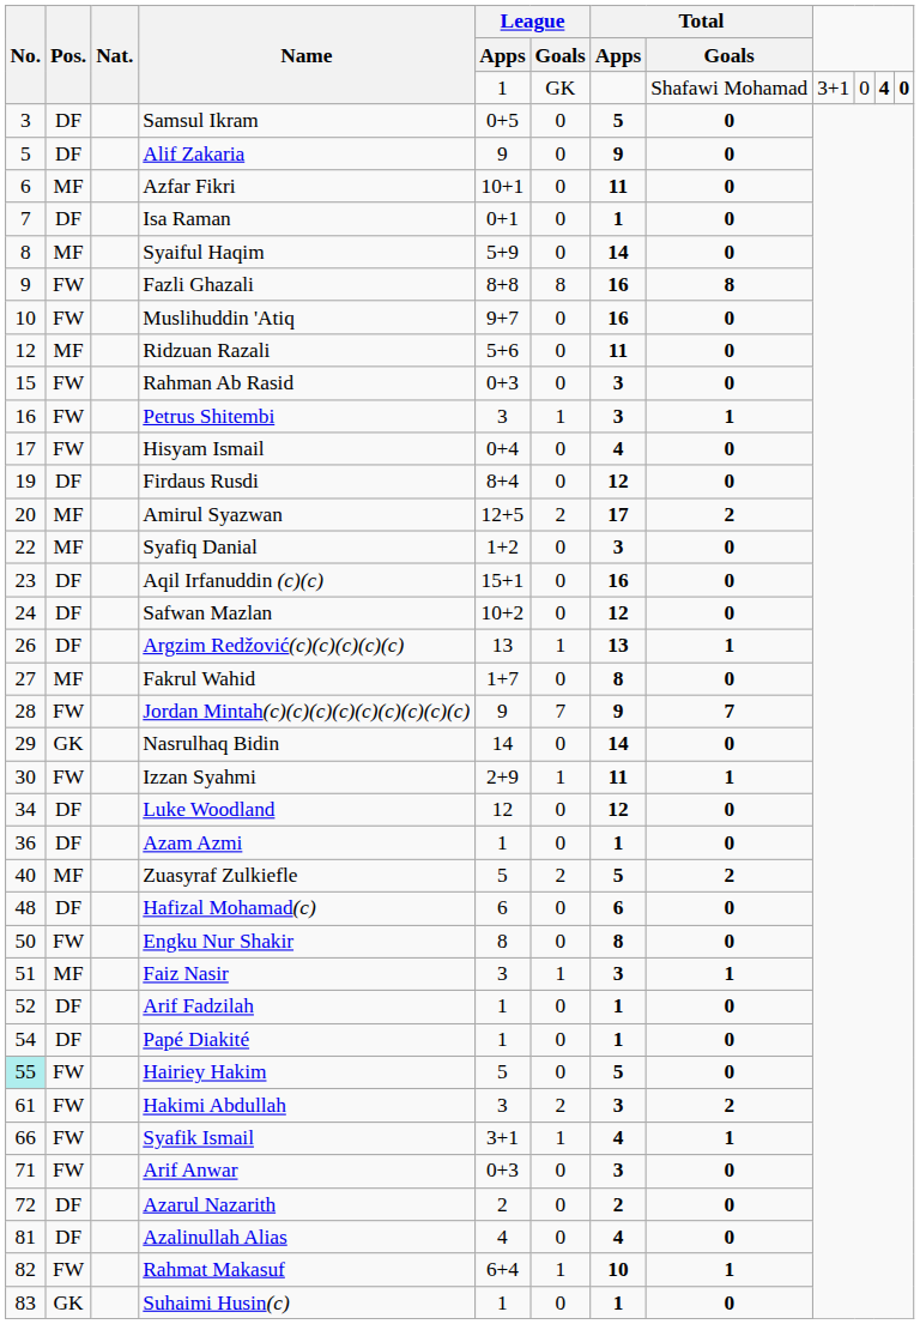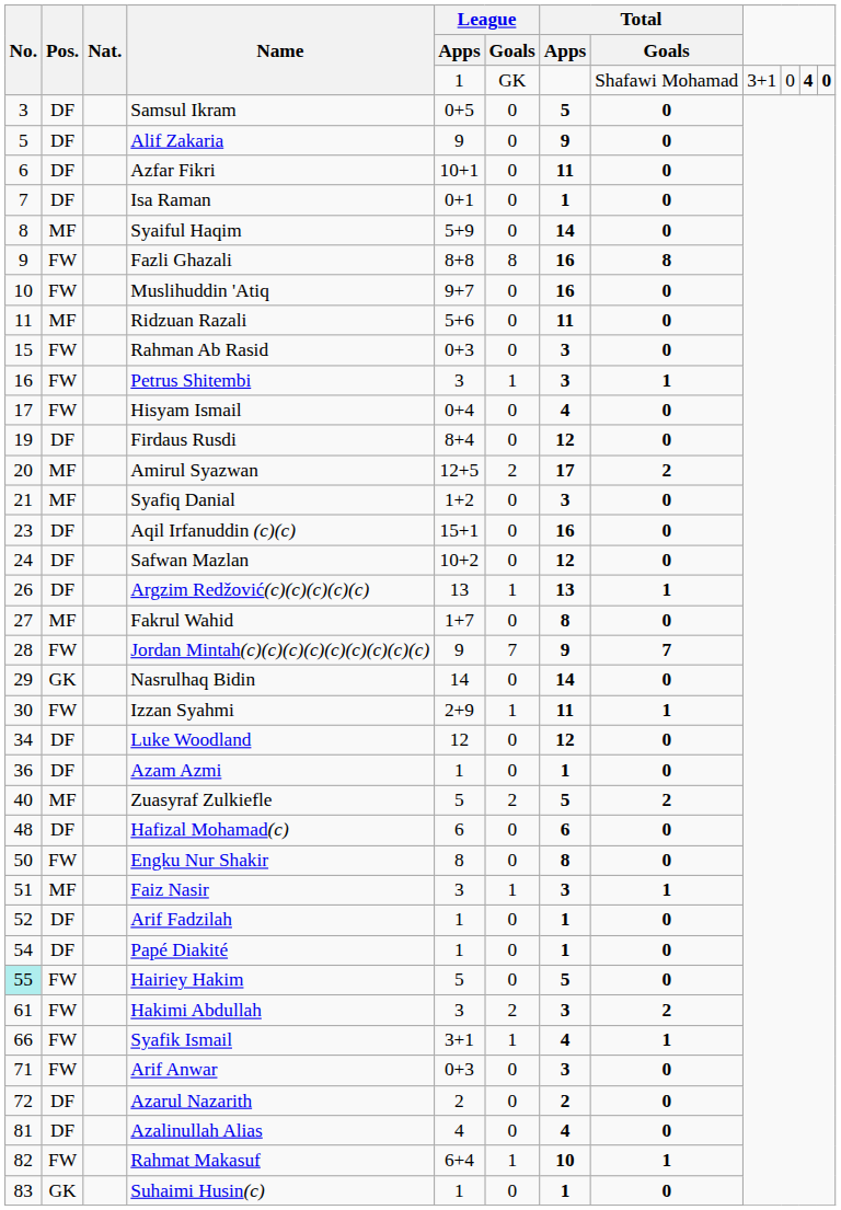 <table class="wikitable sortable" style="text-align:center">
 <tr>
 <th rowspan="3">No.</th>
 <th rowspan="3">Pos.</th>
 <th rowspan="3">Nat.</th>
 <th rowspan="3">Name</th>
 <th colspan="2"><a href='#'>League</a></th>
 <th colspan="2">Total</th>
 </tr>
 <tr>
 <th>Apps</th>
 <th>Goals</th>
 <th>Apps</th>
 <th>Goals</th>
 </tr>
 <tr>
 <td>1</td>
 <td>GK</td>
 <td></td>
 <td align=left>Shafawi Mohamad</td>
 <td>3+1</td>
 <td>0</td>
 <td><strong>4</strong></td>
 <td><strong>0</strong></td>
 </tr>
 <tr>
 <td>3</td>
 <td>DF</td>
 <td></td>
 <td align=left>Samsul Ikram</td>
 <td>0+5</td>
 <td>0</td>
 <td><strong>5</strong></td>
 <td><strong>0</strong></td>
 </tr>
 <tr>
 <td>5</td>
 <td>DF</td>
 <td></td>
 <td align=left><a href='#'>Alif Zakaria</a></td>
 <td>9</td>
 <td>0</td>
 <td><strong>9</strong></td>
 <td><strong>0</strong></td>
 </tr>
 <tr>
 <td>6</td>
-<td>MF</td>
+<td>DF</td>
 <td></td>
 <td align=left>Azfar Fikri</td>
 <td>10+1</td>
 <td>0</td>
 <td><strong>11</strong></td>
 <td><strong>0</strong></td>
 </tr>
 <tr>
 <td>7</td>
 <td>DF</td>
 <td></td>
 <td align=left>Isa Raman</td>
 <td>0+1</td>
 <td>0</td>
 <td><strong>1</strong></td>
 <td><strong>0</strong></td>
 </tr>
 <tr>
 <td>8</td>
 <td>MF</td>
 <td></td>
 <td align=left>Syaiful Haqim</td>
 <td>5+9</td>
 <td>0</td>
 <td><strong>14</strong></td>
 <td><strong>0</strong></td>
 </tr>
 <tr>
 <td>9</td>
 <td>FW</td>
 <td></td>
 <td align=left>Fazli Ghazali</td>
 <td>8+8</td>
 <td>8</td>
 <td><strong>16</strong></td>
 <td><strong>8</strong></td>
 </tr>
 <tr>
 <td>10</td>
 <td>FW</td>
 <td></td>
 <td align=left>Muslihuddin 'Atiq</td>
 <td>9+7</td>
 <td>0</td>
 <td><strong>16</strong></td>
 <td><strong>0</strong></td>
 </tr>
 <tr>
-<td>12</td>
+<td>11</td>
 <td>MF</td>
 <td></td>
 <td align=left>Ridzuan Razali</td>
 <td>5+6</td>
 <td>0</td>
 <td><strong>11</strong></td>
 <td><strong>0</strong></td>
 </tr>
 <tr>
 <td>15</td>
 <td>FW</td>
 <td></td>
 <td align=left>Rahman Ab Rasid</td>
 <td>0+3</td>
 <td>0</td>
 <td><strong>3</strong></td>
 <td><strong>0</strong></td>
 </tr>
 <tr>
 <td>16</td>
 <td>FW</td>
 <td></td>
 <td align=left><a href='#'>Petrus Shitembi</a></td>
 <td>3</td>
 <td>1</td>
 <td><strong>3</strong></td>
 <td><strong>1</strong></td>
 </tr>
 <tr>
 <td>17</td>
 <td>FW</td>
 <td></td>
 <td align=left>Hisyam Ismail</td>
 <td>0+4</td>
 <td>0</td>
 <td><strong>4</strong></td>
 <td><strong>0</strong></td>
 </tr>
 <tr>
 <td>19</td>
 <td>DF</td>
 <td></td>
 <td align=left>Firdaus Rusdi</td>
 <td>8+4</td>
 <td>0</td>
 <td><strong>12</strong></td>
 <td><strong>0</strong></td>
 </tr>
 <tr>
 <td>20</td>
 <td>MF</td>
 <td></td>
 <td align=left>Amirul Syazwan</td>
 <td>12+5</td>
 <td>2</td>
 <td><strong>17</strong></td>
 <td><strong>2</strong></td>
 </tr>
 <tr>
-<td>22</td>
+<td>21</td>
 <td>MF</td>
 <td></td>
 <td align=left>Syafiq Danial</td>
 <td>1+2</td>
 <td>0</td>
 <td><strong>3</strong></td>
 <td><strong>0</strong></td>
 </tr>
 <tr>
 <td>23</td>
 <td>DF</td>
 <td></td>
 <td align=left>Aqil Irfanuddin <em>(c)(c)</em></td>
 <td>15+1</td>
 <td>0</td>
 <td><strong>16</strong></td>
 <td><strong>0</strong></td>
 </tr>
 <tr>
 <td>24</td>
 <td>DF</td>
 <td></td>
 <td align=left>Safwan Mazlan</td>
 <td>10+2</td>
 <td>0</td>
 <td><strong>12</strong></td>
 <td><strong>0</strong></td>
 </tr>
 <tr>
 <td>26</td>
 <td>DF</td>
 <td></td>
 <td align=left><a href='#'>Argzim Redžović</a><em>(c)(c)(c)(c)(c)</em></td>
 <td>13</td>
 <td>1</td>
 <td><strong>13</strong></td>
 <td><strong>1</strong></td>
 </tr>
 <tr>
 <td>27</td>
 <td>MF</td>
 <td></td>
 <td align=left>Fakrul Wahid</td>
 <td>1+7</td>
 <td>0</td>
 <td><strong>8</strong></td>
 <td><strong>0</strong></td>
 </tr>
 <tr>
 <td>28</td>
 <td>FW</td>
 <td></td>
 <td align=left><a href='#'>Jordan Mintah</a><em>(c)(c)(c)(c)(c)(c)(c)(c)(c)</em></td>
 <td>9</td>
 <td>7</td>
 <td><strong>9</strong></td>
 <td><strong>7</strong></td>
 </tr>
 <tr>
 <td>29</td>
 <td>GK</td>
 <td></td>
 <td align=left>Nasrulhaq Bidin</td>
 <td>14</td>
 <td>0</td>
 <td><strong>14</strong></td>
 <td><strong>0</strong></td>
 </tr>
 <tr>
 <td>30</td>
 <td>FW</td>
 <td></td>
 <td align=left>Izzan Syahmi</td>
 <td>2+9</td>
 <td>1</td>
 <td><strong>11</strong></td>
 <td><strong>1</strong></td>
 </tr>
 <tr>
 <td>34</td>
 <td>DF</td>
 <td></td>
 <td align=left><a href='#'>Luke Woodland</a></td>
 <td>12</td>
 <td>0</td>
 <td><strong>12</strong></td>
 <td><strong>0</strong></td>
 </tr>
 <tr>
 <td>36</td>
 <td>DF</td>
 <td></td>
 <td align=left><a href='#'>Azam Azmi</a></td>
 <td>1</td>
 <td>0</td>
 <td><strong>1</strong></td>
 <td><strong>0</strong></td>
 </tr>
 <tr>
 <td>40</td>
 <td>MF</td>
 <td></td>
 <td align=left>Zuasyraf Zulkiefle</td>
 <td>5</td>
 <td>2</td>
 <td><strong>5</strong></td>
 <td><strong>2</strong></td>
 </tr>
 <tr>
 <td>48</td>
 <td>DF</td>
 <td></td>
 <td align=left><a href='#'>Hafizal Mohamad</a><em>(c)</em></td>
 <td>6</td>
 <td>0</td>
 <td><strong>6</strong></td>
 <td><strong>0</strong></td>
 </tr>
 <tr>
 <td>50</td>
 <td>FW</td>
 <td></td>
 <td align=left><a href='#'>Engku Nur Shakir</a></td>
 <td>8</td>
 <td>0</td>
 <td><strong>8</strong></td>
 <td><strong>0</strong></td>
 </tr>
 <tr>
 <td>51</td>
 <td>MF</td>
 <td></td>
 <td align=left><a href='#'>Faiz Nasir</a></td>
 <td>3</td>
 <td>1</td>
 <td><strong>3</strong></td>
 <td><strong>1</strong></td>
 </tr>
 <tr>
 <td>52</td>
 <td>DF</td>
 <td></td>
 <td align=left><a href='#'>Arif Fadzilah</a></td>
 <td>1</td>
 <td>0</td>
 <td><strong>1</strong></td>
 <td><strong>0</strong></td>
 </tr>
 <tr>
 <td>54</td>
 <td>DF</td>
 <td></td>
 <td align=left><a href='#'>Papé Diakité</a></td>
 <td>1</td>
 <td>0</td>
 <td><strong>1</strong></td>
 <td><strong>0</strong></td>
 </tr>
 <tr>
 <td style="background: paleturquoise;">55</td>
 <td>FW</td>
 <td></td>
 <td align=left><a href='#'>Hairiey Hakim</a></td>
 <td>5</td>
 <td>0</td>
 <td><strong>5</strong></td>
 <td><strong>0</strong></td>
 </tr>
 <tr>
 <td>61</td>
 <td>FW</td>
 <td></td>
 <td align=left><a href='#'>Hakimi Abdullah</a></td>
 <td>3</td>
 <td>2</td>
 <td><strong>3</strong></td>
 <td><strong>2</strong></td>
 </tr>
 <tr>
 <td>66</td>
 <td>FW</td>
 <td></td>
 <td align=left><a href='#'>Syafik Ismail</a></td>
 <td>3+1</td>
 <td>1</td>
 <td><strong>4</strong></td>
 <td><strong>1</strong></td>
 </tr>
 <tr>
 <td>71</td>
 <td>FW</td>
 <td></td>
 <td align=left><a href='#'>Arif Anwar</a></td>
 <td>0+3</td>
 <td>0</td>
 <td><strong>3</strong></td>
 <td><strong>0</strong></td>
 </tr>
 <tr>
 <td>72</td>
 <td>DF</td>
 <td></td>
 <td align=left><a href='#'>Azarul Nazarith</a></td>
 <td>2</td>
 <td>0</td>
 <td><strong>2</strong></td>
 <td><strong>0</strong></td>
 </tr>
 <tr>
 <td>81</td>
 <td>DF</td>
 <td></td>
 <td align=left><a href='#'>Azalinullah Alias</a></td>
 <td>4</td>
 <td>0</td>
 <td><strong>4</strong></td>
 <td><strong>0</strong></td>
 </tr>
 <tr>
 <td>82</td>
 <td>FW</td>
 <td></td>
 <td align=left><a href='#'>Rahmat Makasuf</a></td>
 <td>6+4</td>
 <td>1</td>
 <td><strong>10</strong></td>
 <td><strong>1</strong></td>
 </tr>
 <tr>
 <td>83</td>
 <td>GK</td>
 <td></td>
 <td align=left><a href='#'>Suhaimi Husin</a><em>(c)</em></td>
 <td>1</td>
 <td>0</td>
 <td><strong>1</strong></td>
 <td><strong>0</strong></td>
 </tr>
 <tr>
 </tr>
 </table>
